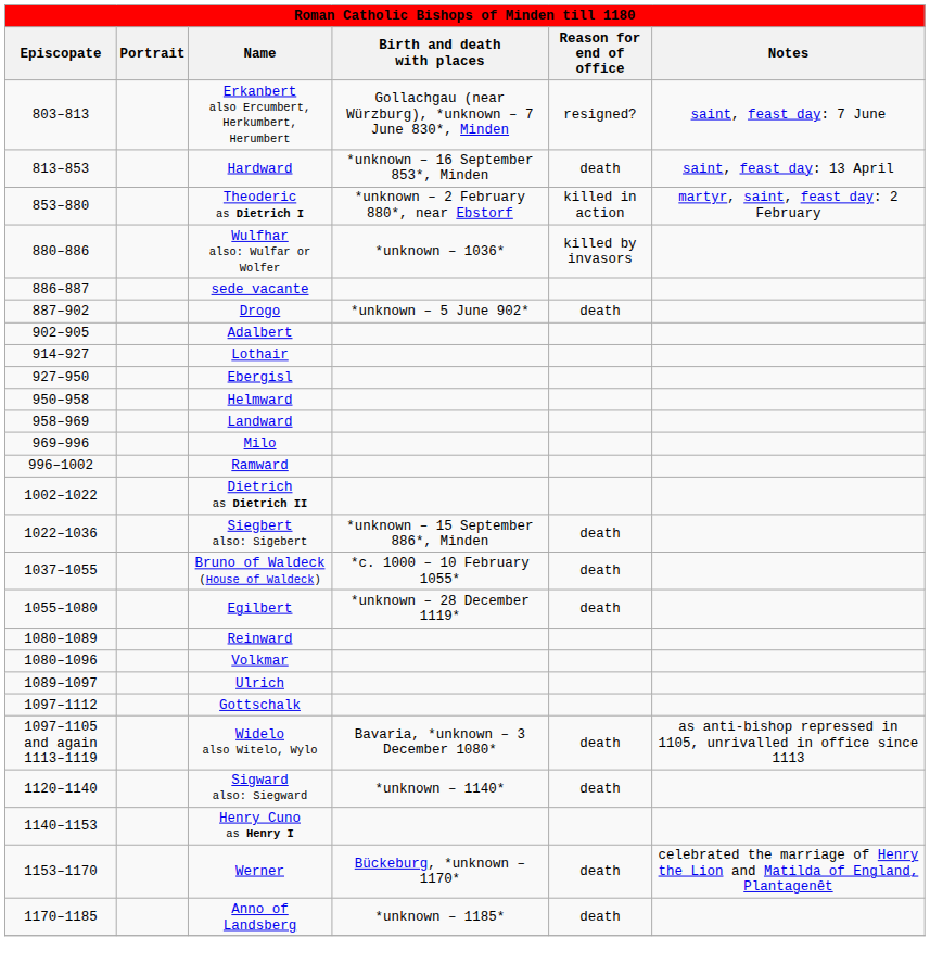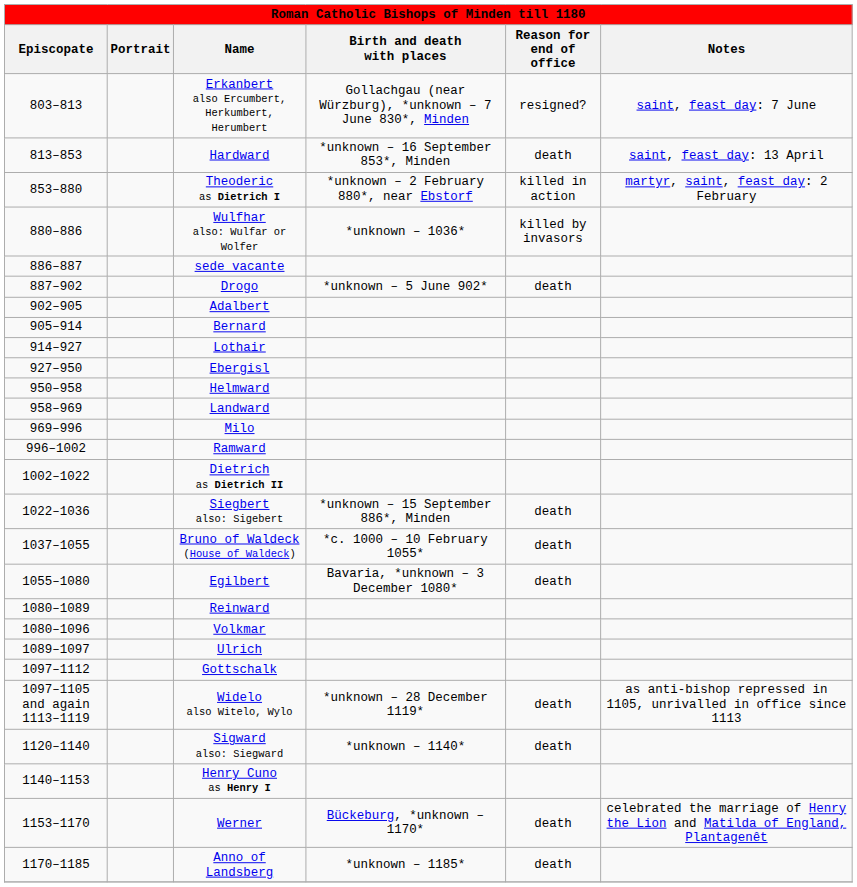 <table width=100% class="wikitable">
 <tr>
 <td colspan="6" bgcolor=red align=center><strong><span>Roman Catholic Bishops of Minden till 1180</span></strong></td>
 </tr>
 <tr>
 <th>Episcopate</th>
 <th>Portrait</th>
 <th>Name</th>
 <th>Birth and death<br>with places</th>
 <th>Reason for <br>end of office</th>
 <th>Notes</th>
 </tr>
 <tr>
 <td align=center>803–813</td>
 <td align=center></td>
 <td align="center"><a href='#'>Erkanbert</a><br><small>also Ercumbert, Herkumbert, Herumbert</small></td>
 <td align="center">Gollachgau (near Würzburg), *unknown – 7 June 830*, <a href='#'>Minden</a></td>
 <td align="center">resigned?</td>
 <td align="center"><a href='#'>saint</a>, <a href='#'>feast day</a>: 7 June</td>
 </tr>
 <tr>
 <td align=center>813–853</td>
 <td align=center></td>
 <td align="center"><a href='#'>Hardward</a></td>
 <td align="center">*unknown – 16 September 853*, Minden</td>
 <td align="center">death</td>
 <td align="center"><a href='#'>saint</a>, <a href='#'>feast day</a>: 13 April</td>
 </tr>
 <tr>
 <td align=center>853–880</td>
 <td align=center></td>
 <td align="center"><a href='#'>Theoderic</a><br><small>as <strong>Dietrich I</strong></small></td>
 <td align="center">*unknown – 2 February 880*, near <a href='#'>Ebstorf</a></td>
 <td align="center">killed in action</td>
 <td align="center"><a href='#'>martyr</a>, <a href='#'>saint</a>, <a href='#'>feast day</a>: 2 February</td>
 </tr>
 <tr>
 <td align=center>880–886</td>
 <td align=center></td>
 <td align="center"><a href='#'>Wulfhar</a><br><small>also: Wulfar or Wolfer</small></td>
 <td align="center">*unknown – 1036*</td>
 <td align="center">killed by invasors</td>
 <td align="center"></td>
 </tr>
 <tr>
 <td align=center>886–887</td>
 <td align=center></td>
 <td align="center"><a href='#'>sede vacante</a></td>
 <td align="center"></td>
 <td align="center"></td>
 <td align="center"></td>
 </tr>
 <tr>
 <td align=center>887–902</td>
 <td align=center></td>
 <td align="center"><a href='#'>Drogo</a></td>
 <td align="center">*unknown – 5 June 902*</td>
 <td align="center">death</td>
 <td align="center"></td>
 </tr>
 <tr>
 <td align=center>902–905</td>
 <td align=center></td>
 <td align="center"><a href='#'>Adalbert</a></td>
+<td align="center"></td>
+<td align="center"></td>
+<td align="center"></td>
+</tr>
+<tr>
+<td align=center>905–914</td>
+<td align=center></td>
+<td align="center"><a href='#'>Bernard</a></td>
 <td align="center"></td>
 <td align="center"></td>
 <td align="center"></td>
 </tr>
 <tr>
 <td align=center>914–927</td>
 <td align=center></td>
 <td align="center"><a href='#'>Lothair</a></td>
 <td align="center"></td>
 <td align="center"></td>
 <td align="center"></td>
 </tr>
 <tr>
 <td align=center>927–950</td>
 <td align=center></td>
 <td align="center"><a href='#'>Ebergisl</a></td>
 <td align="center"></td>
 <td align="center"></td>
 <td align="center"></td>
 </tr>
 <tr>
 <td align=center>950–958</td>
 <td align=center></td>
 <td align="center"><a href='#'>Helmward</a></td>
 <td align="center"></td>
 <td align="center"></td>
 <td align="center"></td>
 </tr>
 <tr>
 <td align=center>958–969</td>
 <td align=center></td>
 <td align="center"><a href='#'>Landward</a></td>
 <td align="center"></td>
 <td align="center"></td>
 <td align="center"></td>
 </tr>
 <tr>
 <td align=center>969–996</td>
 <td align=center></td>
 <td align="center"><a href='#'>Milo</a></td>
 <td align="center"></td>
 <td align="center"></td>
 <td align="center"></td>
 </tr>
 <tr>
 <td align=center>996–1002</td>
 <td align=center></td>
 <td align="center"><a href='#'>Ramward</a></td>
 <td align="center"></td>
 <td align="center"></td>
 <td align="center"></td>
 </tr>
 <tr>
 <td align=center>1002–1022</td>
 <td align=center></td>
 <td align="center"><a href='#'>Dietrich</a><br><small>as <strong>Dietrich II</strong></small></td>
 <td align="center"></td>
 <td align="center"></td>
 <td align="center"></td>
 </tr>
 <tr>
 <td align=center>1022–1036</td>
 <td align=center></td>
 <td align="center"><a href='#'>Siegbert</a><br><small>also: Sigebert</small></td>
 <td align="center">*unknown – 15 September 886*, Minden</td>
 <td align="center">death</td>
 <td align="center"></td>
 </tr>
 <tr>
 <td align=center>1037–1055</td>
 <td align=center></td>
 <td align="center"><a href='#'>Bruno of Waldeck</a><br><small>(<a href='#'>House of Waldeck</a>)</small></td>
 <td align="center">*c. 1000 – 10 February 1055*</td>
 <td align="center">death</td>
 <td align="center"></td>
 </tr>
 <tr>
 <td align=center>1055–1080</td>
 <td align=center></td>
 <td align="center"><a href='#'>Egilbert</a></td>
-<td align="center">*unknown – 28 December 1119*</td>
+<td align="center">Bavaria, *unknown – 3 December 1080*</td>
 <td align="center">death</td>
 <td align="center"></td>
 </tr>
 <tr>
 <td align=center>1080–1089</td>
 <td align=center></td>
 <td align="center"><a href='#'>Reinward</a></td>
 <td align="center"></td>
 <td align="center"></td>
 <td align="center"></td>
 </tr>
 <tr>
 <td align=center>1080–1096</td>
 <td align=center></td>
 <td align="center"><a href='#'>Volkmar</a></td>
 <td align="center"></td>
 <td align="center"></td>
 <td align="center"></td>
 </tr>
 <tr>
 <td align=center>1089–1097</td>
 <td align=center></td>
 <td align="center"><a href='#'>Ulrich</a></td>
 <td align="center"></td>
 <td align="center"></td>
 <td align="center"></td>
 </tr>
 <tr>
 <td align=center>1097–1112</td>
 <td align=center></td>
 <td align="center"><a href='#'>Gottschalk</a></td>
 <td align="center"></td>
 <td align="center"></td>
 <td align="center"></td>
 </tr>
 <tr>
 <td align=center>1097–1105 <br>and again 1113–1119</td>
 <td align=center></td>
 <td align="center"><a href='#'>Widelo</a><br><small>also Witelo, Wylo</small></td>
-<td align="center">Bavaria, *unknown – 3 December 1080*</td>
+<td align="center">*unknown – 28 December 1119*</td>
 <td align="center">death</td>
 <td align="center">as anti-bishop repressed in 1105, unrivalled in office since 1113</td>
 </tr>
 <tr>
 <td align=center>1120–1140</td>
 <td align=center></td>
 <td align="center"><a href='#'>Sigward</a><br><small>also: Siegward</small></td>
 <td align="center">*unknown – 1140*</td>
 <td align="center">death</td>
 <td align="center"></td>
 </tr>
 <tr>
 <td align=center>1140–1153</td>
 <td align=center></td>
 <td align="center"><a href='#'>Henry Cuno</a><br><small>as <strong>Henry I</strong></small></td>
 <td align="center"></td>
 <td align="center"></td>
 <td align="center"></td>
 </tr>
 <tr>
 <td align=center>1153–1170</td>
 <td align=center></td>
 <td align="center"><a href='#'>Werner</a></td>
 <td align="center"><a href='#'>Bückeburg</a>, *unknown – 1170*</td>
 <td align="center">death</td>
 <td align="center">celebrated the marriage of <a href='#'>Henry the Lion</a> and <a href='#'>Matilda of England, Plantagenêt</a></td>
 </tr>
 <tr>
 <td align=center>1170–1185</td>
 <td align=center></td>
 <td align="center"><a href='#'>Anno of Landsberg</a></td>
 <td align="center">*unknown – 1185*</td>
 <td align="center">death</td>
 <td align="center"></td>
 </tr>
 <tr>
 </tr>
 </table>
